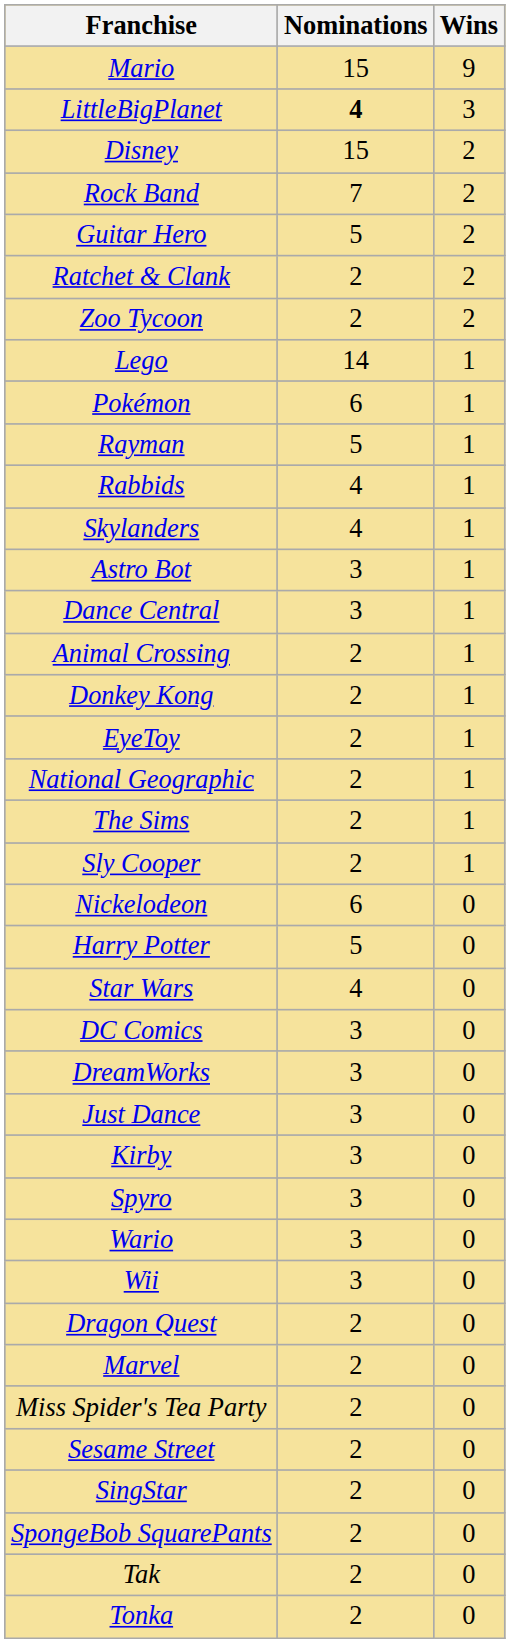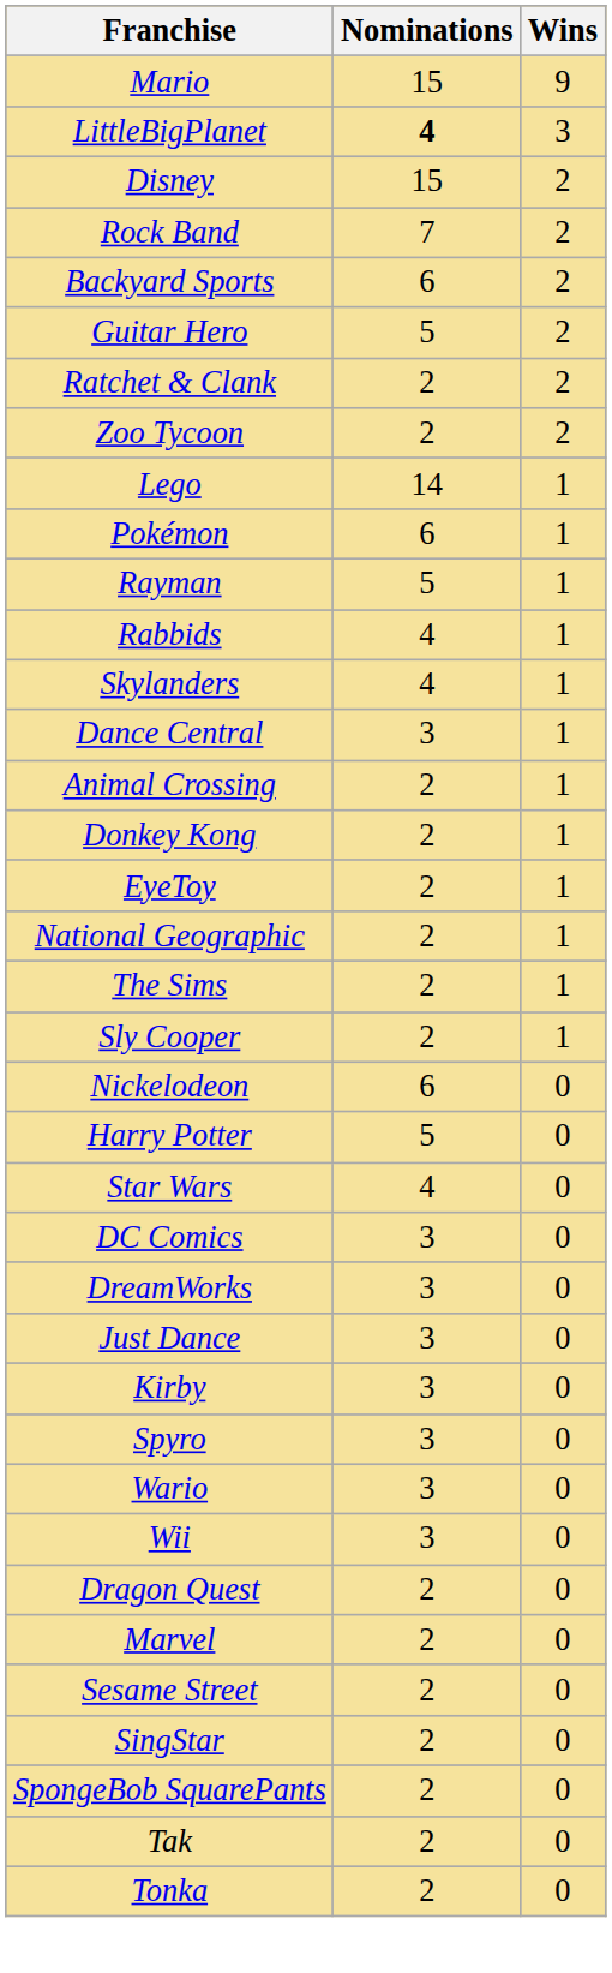 <table class="wikitable sortable plainrowheaders" rowspan="2" style="text-align:center; background: #f6e39c">
 <tr>
 <th scope="col">Franchise</th>
 <th scope="col">Nominations</th>
 <th scope="col">Wins</th>
 </tr>
 <tr>
 <td><em><a href='#'>Mario</a></em></td>
 <td>15</td>
 <td>9</td>
 </tr>
 <tr>
 <td><em><a href='#'>LittleBigPlanet</a></em></td>
 <td><strong>4</strong></td>
 <td>3</td>
 </tr>
 <tr>
 <td><em><a href='#'>Disney</a></em></td>
 <td>15</td>
 <td>2</td>
 </tr>
 <tr>
 <td><em><a href='#'>Rock Band</a></em></td>
 <td>7</td>
+<td>2</td>
+</tr>
+<tr>
+<td><em><a href='#'>Backyard Sports</a></em></td>
+<td>6</td>
 <td>2</td>
 </tr>
 <tr>
 <td><em><a href='#'>Guitar Hero</a></em></td>
 <td>5</td>
 <td>2</td>
 </tr>
 <tr>
 <td><em><a href='#'>Ratchet & Clank</a></em></td>
 <td>2</td>
 <td>2</td>
 </tr>
 <tr>
 <td><em><a href='#'>Zoo Tycoon</a></em></td>
 <td>2</td>
 <td>2</td>
 </tr>
 <tr>
 <td><em><a href='#'>Lego</a></em></td>
 <td>14</td>
 <td>1</td>
 </tr>
 <tr>
 <td><em><a href='#'>Pokémon</a></em></td>
 <td>6</td>
 <td>1</td>
 </tr>
 <tr>
 <td><em><a href='#'>Rayman</a></em></td>
 <td>5</td>
 <td>1</td>
 </tr>
 <tr>
 <td><em><a href='#'>Rabbids</a></em></td>
 <td>4</td>
 <td>1</td>
 </tr>
 <tr>
 <td><em><a href='#'>Skylanders</a></em></td>
 <td>4</td>
-<td>1</td>
-</tr>
-<tr>
-<td><em><a href='#'>Astro Bot</a></em></td>
-<td>3</td>
 <td>1</td>
 </tr>
 <tr>
 <td><em><a href='#'>Dance Central</a></em></td>
 <td>3</td>
 <td>1</td>
 </tr>
 <tr>
 <td><em><a href='#'>Animal Crossing</a></em></td>
 <td>2</td>
 <td>1</td>
 </tr>
 <tr>
 <td><em><a href='#'>Donkey Kong</a></em></td>
 <td>2</td>
 <td>1</td>
 </tr>
 <tr>
 <td><em><a href='#'>EyeToy</a></em></td>
 <td>2</td>
 <td>1</td>
 </tr>
 <tr>
 <td><em><a href='#'>National Geographic</a></em></td>
 <td>2</td>
 <td>1</td>
 </tr>
 <tr>
 <td><em><a href='#'>The Sims</a></em></td>
 <td>2</td>
 <td>1</td>
 </tr>
 <tr>
 <td><em><a href='#'>Sly Cooper</a></em></td>
 <td>2</td>
 <td>1</td>
 </tr>
 <tr>
 <td><em><a href='#'>Nickelodeon</a></em></td>
 <td>6</td>
 <td>0</td>
 </tr>
 <tr>
 <td><em><a href='#'>Harry Potter</a></em></td>
 <td>5</td>
 <td>0</td>
 </tr>
 <tr>
 <td><em><a href='#'>Star Wars</a></em></td>
 <td>4</td>
 <td>0</td>
 </tr>
 <tr>
 <td><em><a href='#'>DC Comics</a></em></td>
 <td>3</td>
 <td>0</td>
 </tr>
 <tr>
 <td><em><a href='#'>DreamWorks</a></em></td>
 <td>3</td>
 <td>0</td>
 </tr>
 <tr>
 <td><em><a href='#'>Just Dance</a></em></td>
 <td>3</td>
 <td>0</td>
 </tr>
 <tr>
 <td><em><a href='#'>Kirby</a></em></td>
 <td>3</td>
 <td>0</td>
 </tr>
 <tr>
 <td><em><a href='#'>Spyro</a></em></td>
 <td>3</td>
 <td>0</td>
 </tr>
 <tr>
 <td><em><a href='#'>Wario</a></em></td>
 <td>3</td>
 <td>0</td>
 </tr>
 <tr>
 <td><em><a href='#'>Wii</a></em></td>
 <td>3</td>
 <td>0</td>
 </tr>
 <tr>
 <td><em><a href='#'>Dragon Quest</a></em></td>
 <td>2</td>
 <td>0</td>
 </tr>
 <tr>
 <td><em><a href='#'>Marvel</a></em></td>
 <td>2</td>
 <td>0</td>
 </tr>
 <tr>
-<td><em>Miss Spider's Tea Party</em></td>
-<td>2</td>
-<td>0</td>
-</tr>
-<tr>
 <td><em><a href='#'>Sesame Street</a></em></td>
 <td>2</td>
 <td>0</td>
 </tr>
 <tr>
 <td><em><a href='#'>SingStar</a></em></td>
 <td>2</td>
 <td>0</td>
 </tr>
 <tr>
 <td><em><a href='#'>SpongeBob SquarePants</a></em></td>
 <td>2</td>
 <td>0</td>
 </tr>
 <tr>
 <td><em>Tak</em></td>
 <td>2</td>
 <td>0</td>
 </tr>
 <tr>
 <td><em><a href='#'>Tonka</a></em></td>
 <td>2</td>
 <td>0</td>
 </tr>
 </table>
